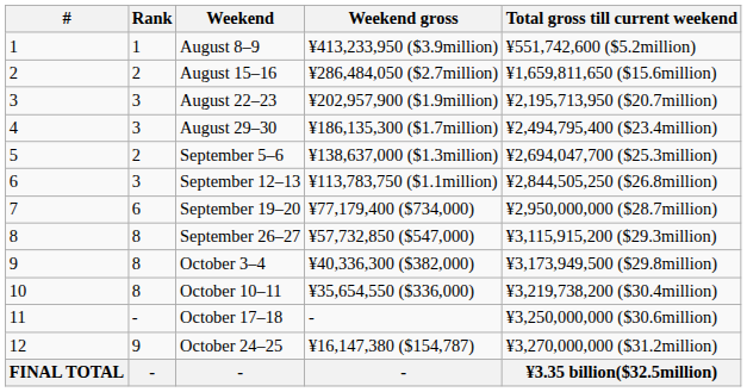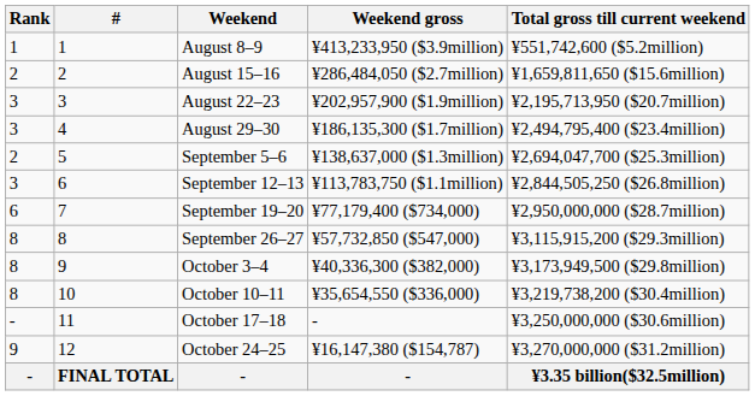 <table class = wikitable>
 <tr>
+<th>Rank</th>
 <th>#</th>
-<th>Rank</th>
 <th>Weekend</th>
 <th>Weekend gross</th>
 <th>Total gross till current weekend</th>
 </tr>
 <tr>
 <td>1</td>
 <td>1</td>
 <td>August 8–9</td>
 <td>¥413,233,950 ($3.9million)</td>
 <td>¥551,742,600 ($5.2million)</td>
 </tr>
 <tr>
 <td>2</td>
 <td>2</td>
 <td>August 15–16</td>
 <td>¥286,484,050 ($2.7million)</td>
 <td>¥1,659,811,650 ($15.6million)</td>
 </tr>
 <tr>
 <td>3</td>
 <td>3</td>
 <td>August 22–23</td>
 <td>¥202,957,900 ($1.9million)</td>
 <td>¥2,195,713,950 ($20.7million)</td>
 </tr>
 <tr>
+<td>3</td>
 <td>4</td>
-<td>3</td>
 <td>August 29–30</td>
 <td>¥186,135,300 ($1.7million)</td>
 <td>¥2,494,795,400 ($23.4million)</td>
 </tr>
 <tr>
+<td>2</td>
 <td>5</td>
-<td>2</td>
 <td>September 5–6</td>
 <td>¥138,637,000 ($1.3million)</td>
 <td>¥2,694,047,700 ($25.3million)</td>
 </tr>
 <tr>
+<td>3</td>
 <td>6</td>
-<td>3</td>
 <td>September 12–13</td>
 <td>¥113,783,750 ($1.1million)</td>
 <td>¥2,844,505,250 ($26.8million)</td>
 </tr>
 <tr>
+<td>6</td>
 <td>7</td>
-<td>6</td>
 <td>September 19–20</td>
 <td>¥77,179,400 ($734,000)</td>
 <td>¥2,950,000,000 ($28.7million)</td>
 </tr>
 <tr>
 <td>8</td>
 <td>8</td>
 <td>September 26–27</td>
 <td>¥57,732,850 ($547,000)</td>
 <td>¥3,115,915,200 ($29.3million)</td>
 </tr>
 <tr>
+<td>8</td>
 <td>9</td>
-<td>8</td>
 <td>October 3–4</td>
 <td>¥40,336,300 ($382,000)</td>
 <td>¥3,173,949,500 ($29.8million)</td>
 </tr>
 <tr>
+<td>8</td>
 <td>10</td>
-<td>8</td>
 <td>October 10–11</td>
 <td>¥35,654,550 ($336,000)</td>
 <td>¥3,219,738,200 ($30.4million)</td>
 </tr>
 <tr>
+<td>-</td>
 <td>11</td>
-<td>-</td>
 <td>October 17–18</td>
 <td>-</td>
 <td>¥3,250,000,000 ($30.6million)</td>
 </tr>
 <tr>
+<td>9</td>
 <td>12</td>
-<td>9</td>
 <td>October 24–25</td>
 <td>¥16,147,380 ($154,787)</td>
 <td>¥3,270,000,000 ($31.2million)</td>
 </tr>
 <tr>
+<th>-</th>
 <th>FINAL TOTAL</th>
-<th>-</th>
 <th>-</th>
 <th>-</th>
 <th>¥3.35 billion($32.5million)</th>
 </tr>
 </table>
